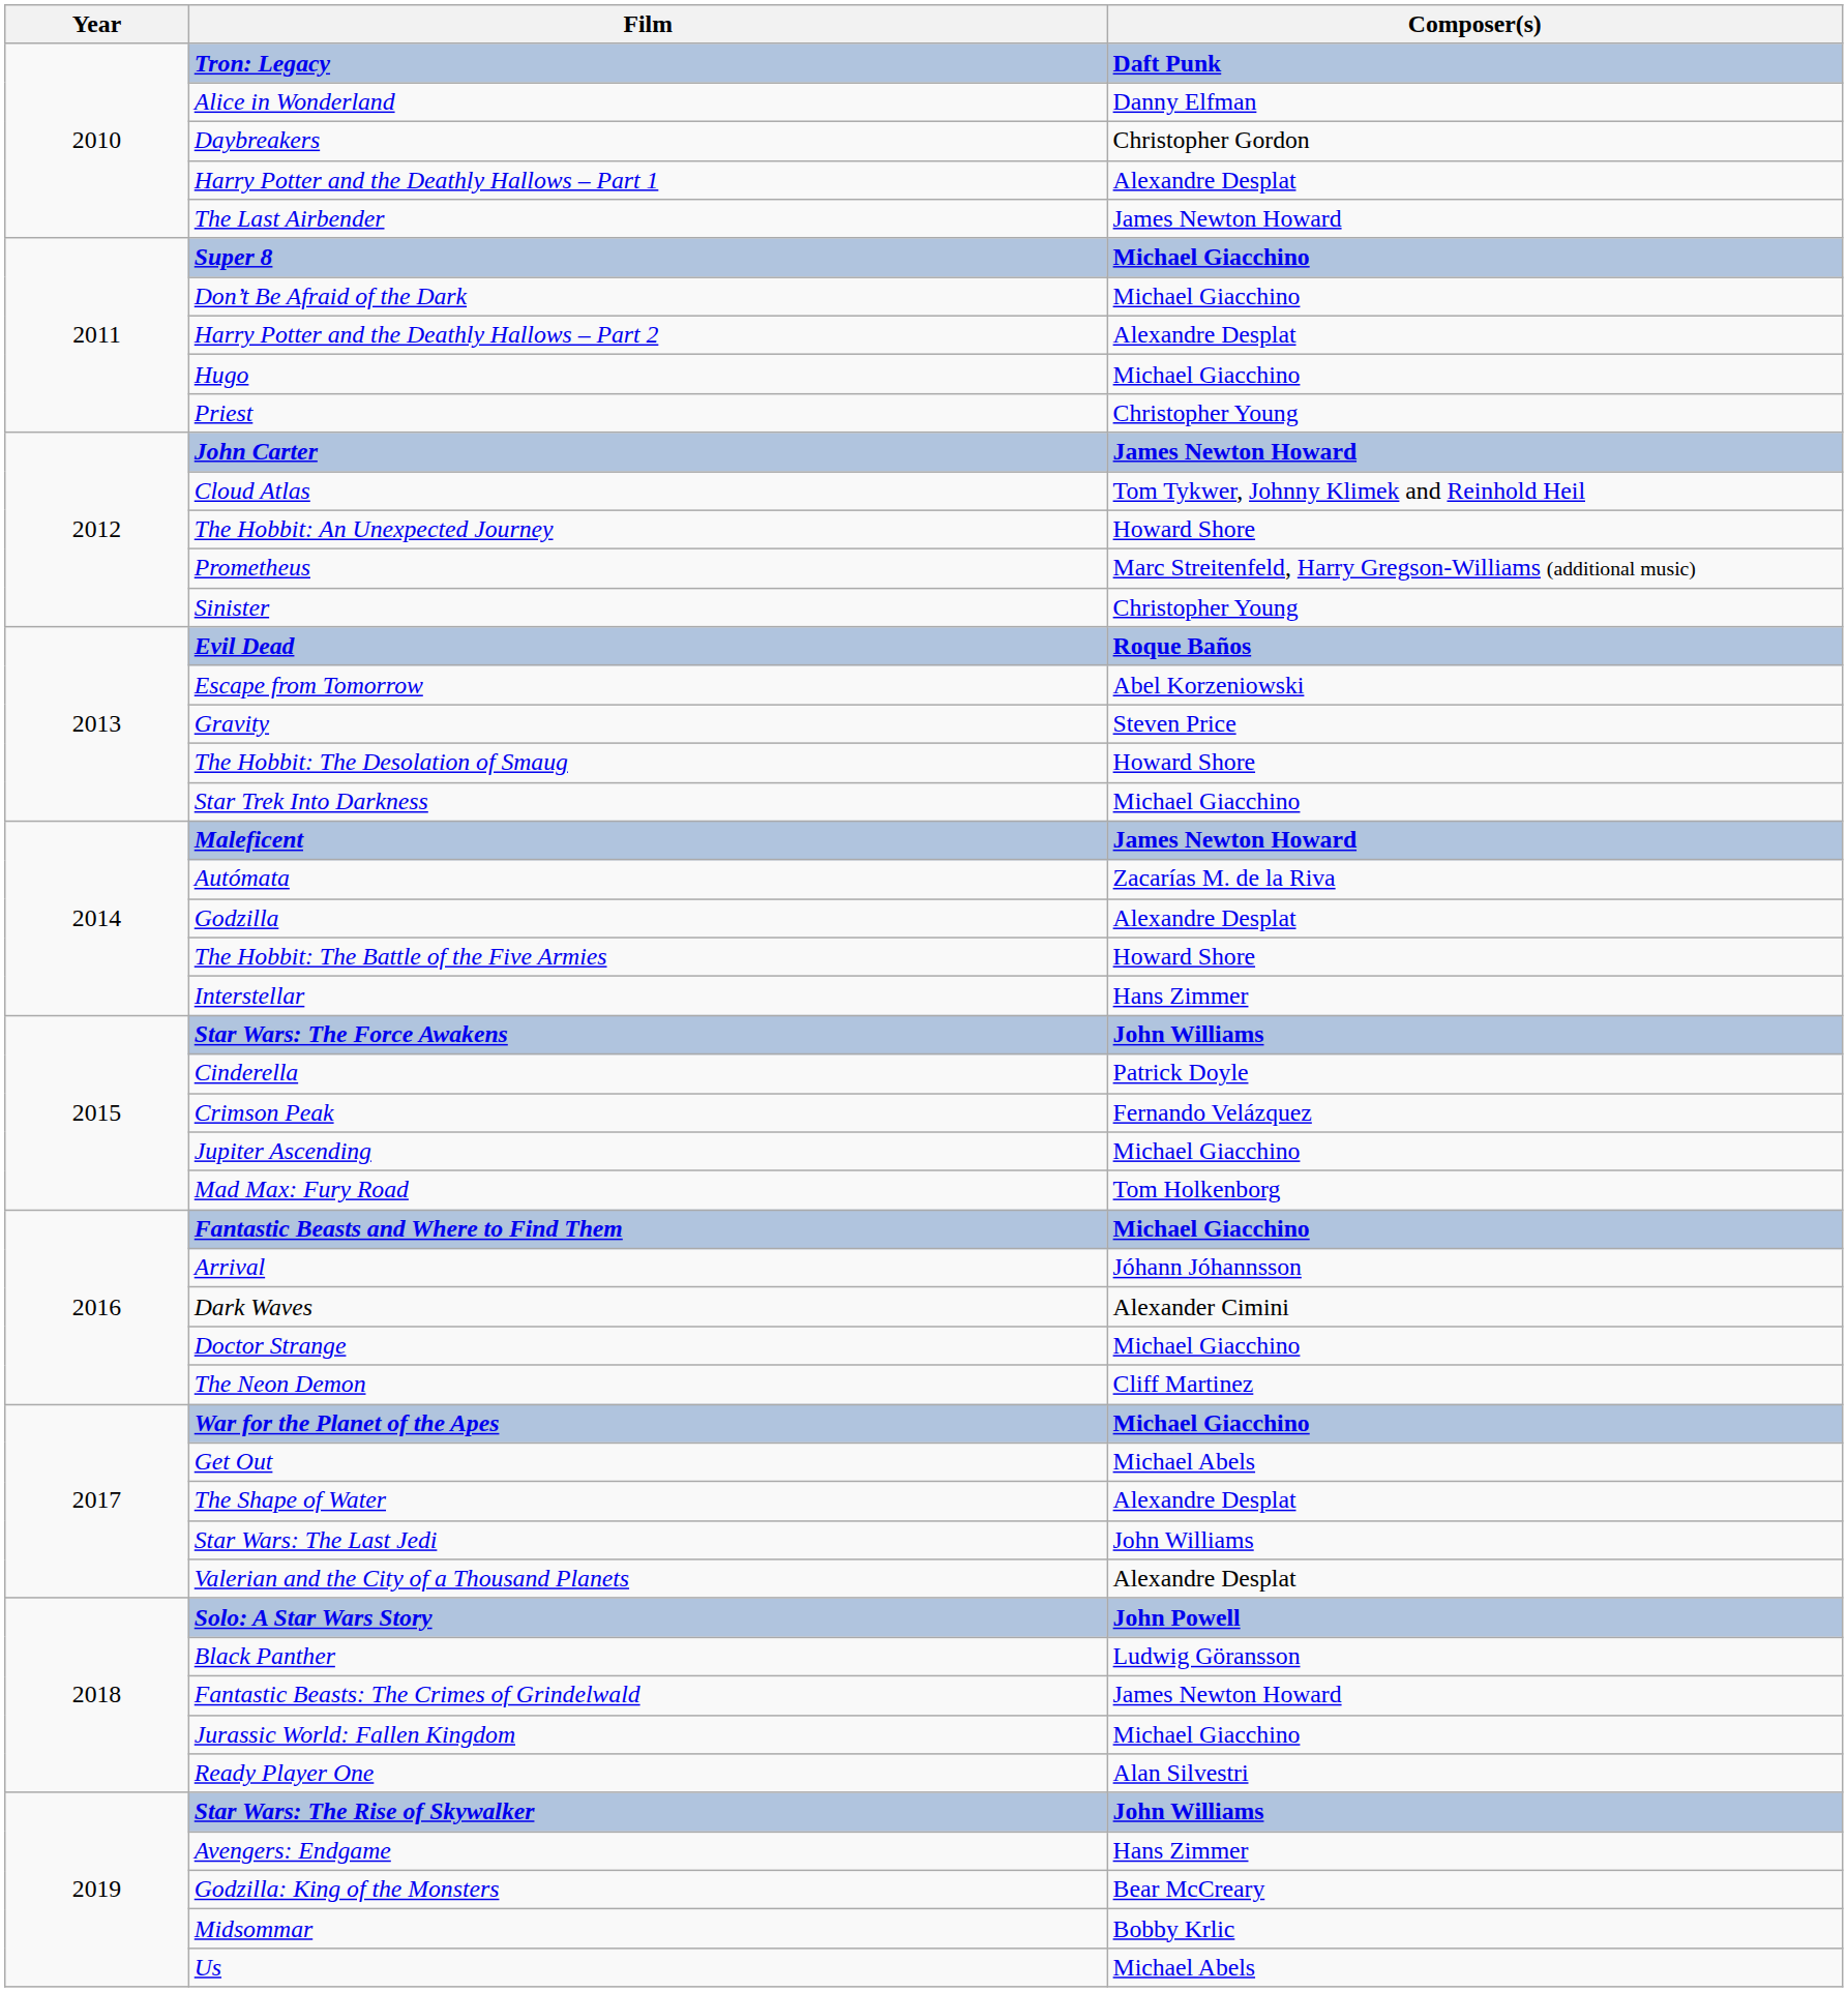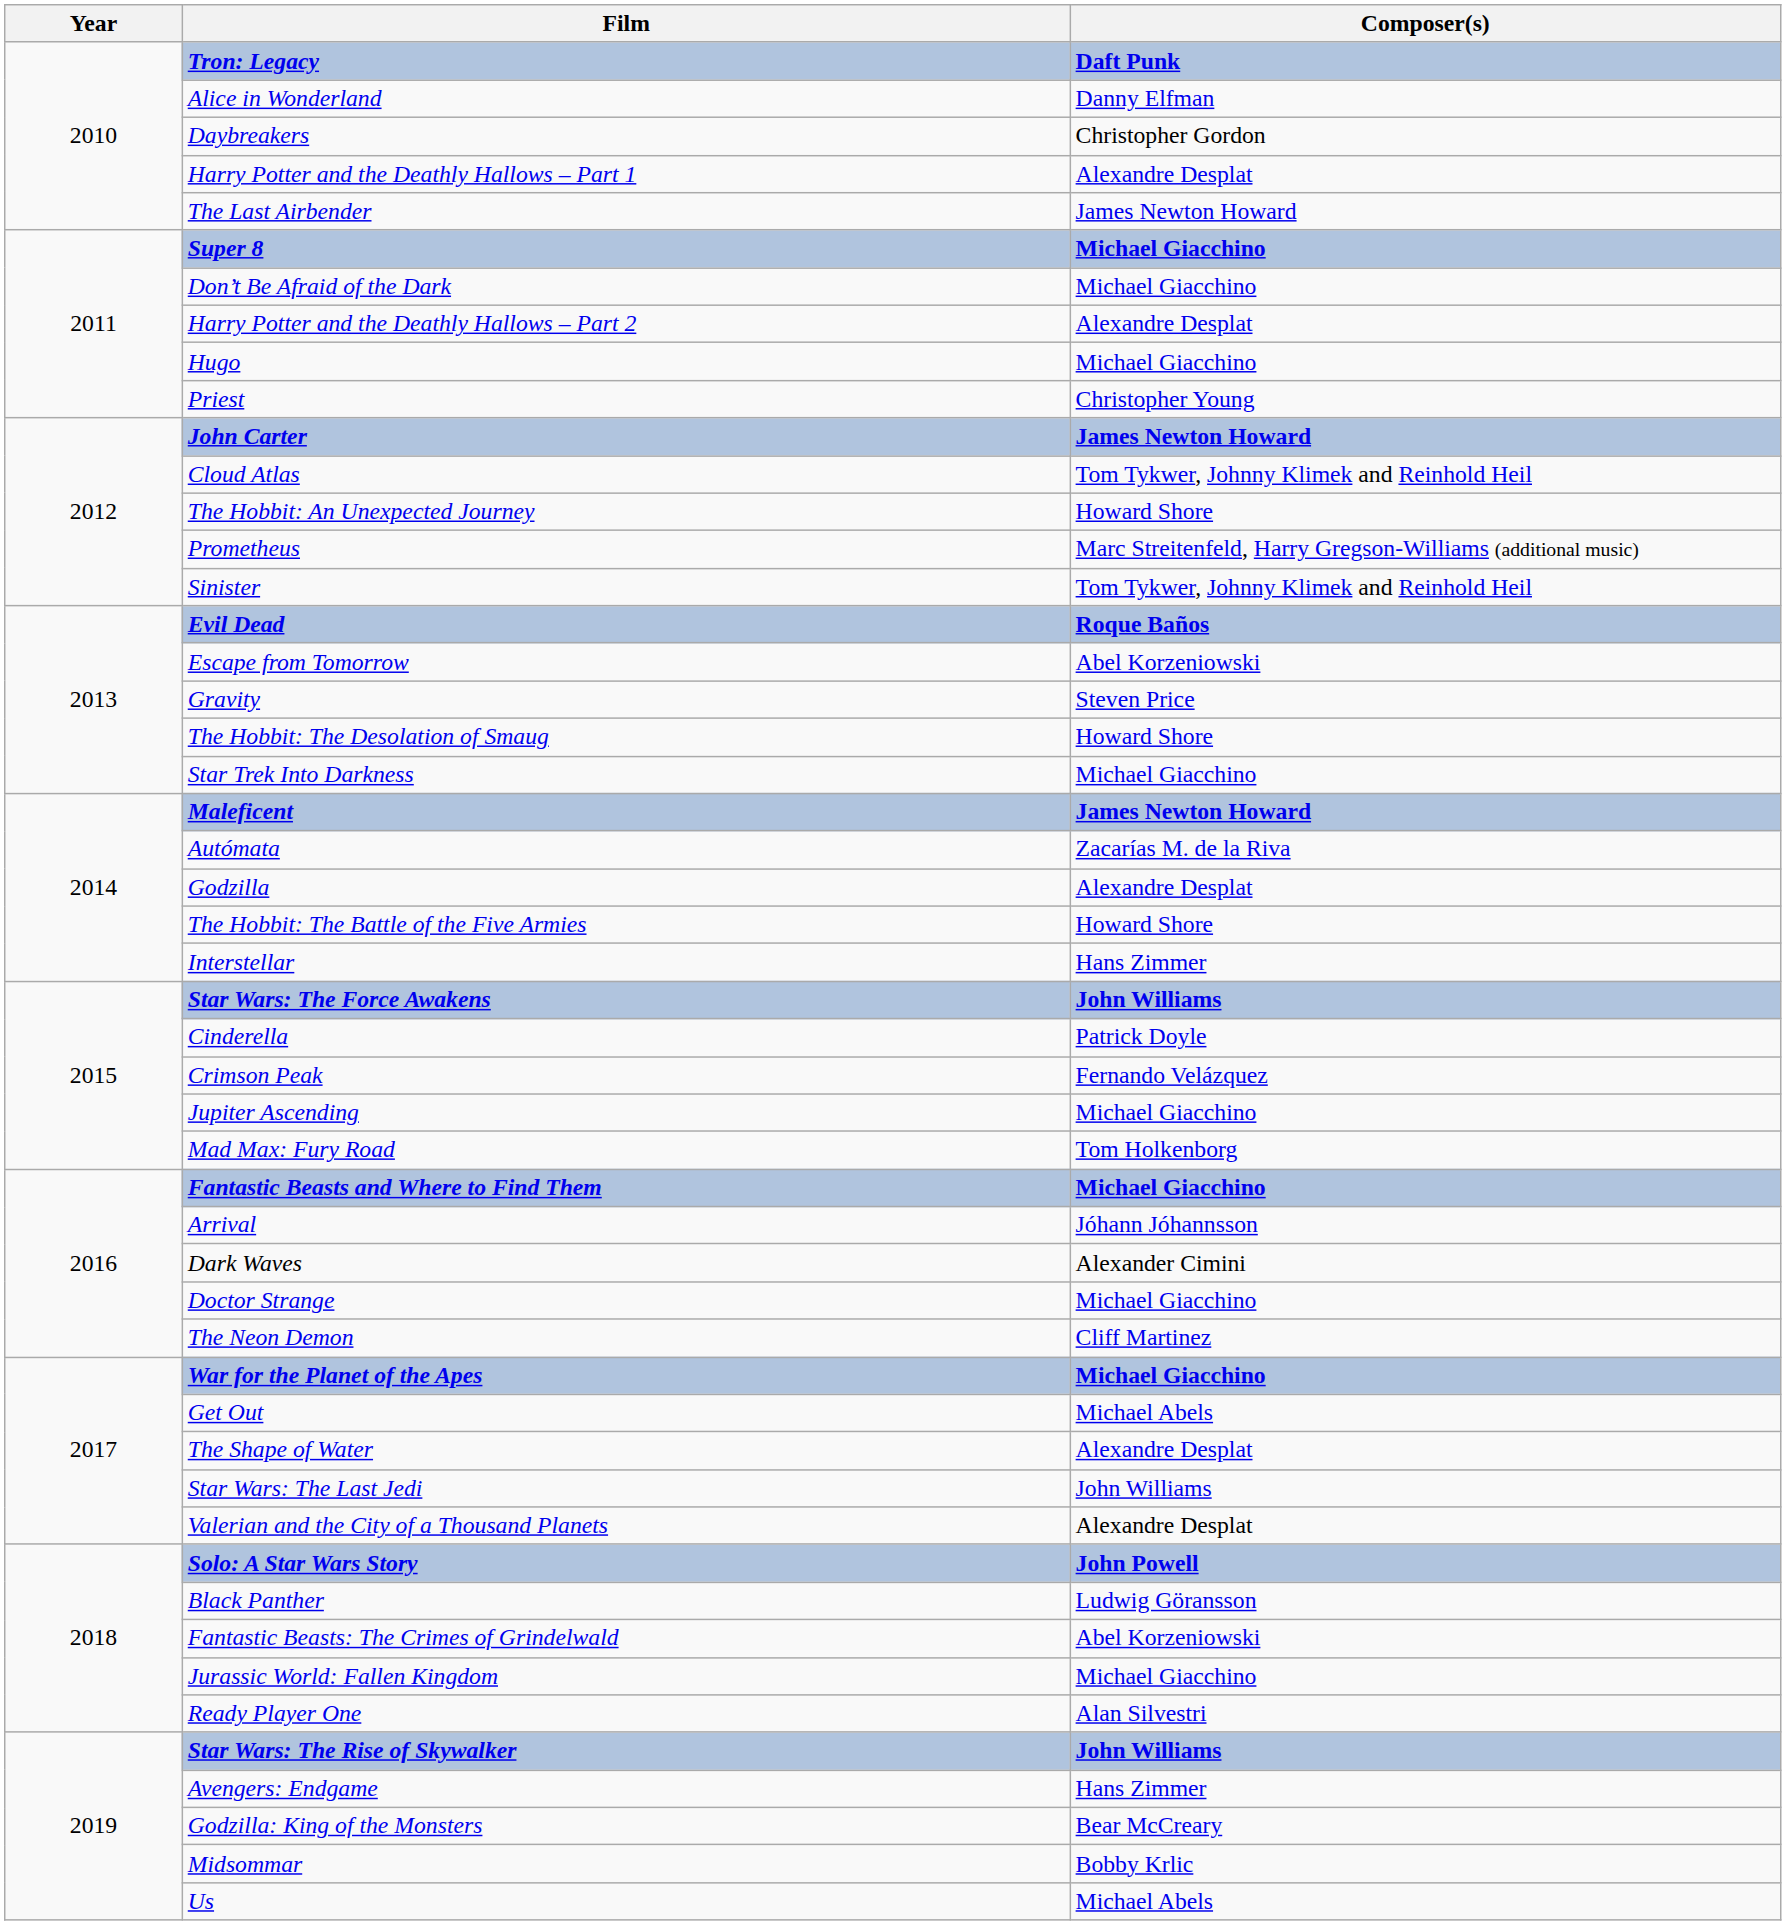 <table class="wikitable" width="95%" cellpadding="5">
 <tr>
 <th width="10%">Year</th>
 <th width="50%">Film</th>
 <th width="40%">Composer(s)</th>
 </tr>
 <tr>
 <td rowspan="5" style="text-align:center;">2010<br></td>
 <td style="background:#B0C4DE;"><strong><em><a href='#'>Tron: Legacy</a></em></strong></td>
 <td style="background:#B0C4DE;"><strong><a href='#'>Daft Punk</a></strong></td>
 </tr>
 <tr>
 <td><em><a href='#'>Alice in Wonderland</a></em></td>
 <td><a href='#'>Danny Elfman</a></td>
 </tr>
 <tr>
 <td><em><a href='#'>Daybreakers</a></em></td>
 <td>Christopher Gordon</td>
 </tr>
 <tr>
 <td><em><a href='#'>Harry Potter and the Deathly Hallows – Part 1</a></em></td>
 <td><a href='#'>Alexandre Desplat</a></td>
 </tr>
 <tr>
 <td><em><a href='#'>The Last Airbender</a></em></td>
 <td><a href='#'>James Newton Howard</a></td>
 </tr>
 <tr>
 <td rowspan="5" style="text-align:center;">2011<br></td>
 <td style="background:#B0C4DE;"><strong><em><a href='#'>Super 8</a></em></strong></td>
 <td style="background:#B0C4DE;"><strong><a href='#'>Michael Giacchino</a></strong></td>
 </tr>
 <tr>
 <td><em><a href='#'>Don’t Be Afraid of the Dark</a></em></td>
 <td><a href='#'>Michael Giacchino</a></td>
 </tr>
 <tr>
 <td><em><a href='#'>Harry Potter and the Deathly Hallows – Part 2</a></em></td>
 <td><a href='#'>Alexandre Desplat</a></td>
 </tr>
 <tr>
 <td><em><a href='#'>Hugo</a></em></td>
 <td><a href='#'>Michael Giacchino</a></td>
 </tr>
 <tr>
 <td><em><a href='#'>Priest</a></em></td>
 <td><a href='#'>Christopher Young</a></td>
 </tr>
 <tr>
 <td rowspan="5" style="text-align:center;">2012<br></td>
 <td style="background:#B0C4DE;"><strong><em><a href='#'>John Carter</a></em></strong></td>
 <td style="background:#B0C4DE;"><strong><a href='#'>James Newton Howard</a></strong></td>
 </tr>
 <tr>
 <td><em><a href='#'>Cloud Atlas</a></em></td>
 <td><a href='#'>Tom Tykwer</a>, <a href='#'>Johnny Klimek</a> and <a href='#'>Reinhold Heil</a></td>
 </tr>
 <tr>
 <td><em><a href='#'>The Hobbit: An Unexpected Journey</a></em></td>
 <td><a href='#'>Howard Shore</a></td>
 </tr>
 <tr>
 <td><em><a href='#'>Prometheus</a></em></td>
 <td><a href='#'>Marc Streitenfeld</a>, <a href='#'>Harry Gregson-Williams</a> <small>(additional music)</small></td>
 </tr>
 <tr>
 <td><em><a href='#'>Sinister</a></em></td>
-<td><a href='#'>Christopher Young</a></td>
+<td><a href='#'>Tom Tykwer</a>, <a href='#'>Johnny Klimek</a> and <a href='#'>Reinhold Heil</a></td>
 </tr>
 <tr>
 <td rowspan="5" style="text-align:center;">2013<br></td>
 <td style="background:#B0C4DE;"><strong><em><a href='#'>Evil Dead</a></em></strong></td>
 <td style="background:#B0C4DE;"><strong><a href='#'>Roque Baños</a></strong></td>
 </tr>
 <tr>
 <td><em><a href='#'>Escape from Tomorrow</a></em></td>
 <td><a href='#'>Abel Korzeniowski</a></td>
 </tr>
 <tr>
 <td><em><a href='#'>Gravity</a></em></td>
 <td><a href='#'>Steven Price</a></td>
 </tr>
 <tr>
 <td><em><a href='#'>The Hobbit: The Desolation of Smaug</a></em></td>
 <td><a href='#'>Howard Shore</a></td>
 </tr>
 <tr>
 <td><em><a href='#'>Star Trek Into Darkness</a></em></td>
 <td><a href='#'>Michael Giacchino</a></td>
 </tr>
 <tr>
 <td rowspan="5" style="text-align:center;">2014<br></td>
 <td style="background:#B0C4DE;"><strong><em><a href='#'>Maleficent</a></em></strong></td>
 <td style="background:#B0C4DE;"><strong><a href='#'>James Newton Howard</a></strong></td>
 </tr>
 <tr>
 <td><em><a href='#'>Autómata</a></em></td>
 <td><a href='#'>Zacarías M. de la Riva</a></td>
 </tr>
 <tr>
 <td><em><a href='#'>Godzilla</a></em></td>
 <td><a href='#'>Alexandre Desplat</a></td>
 </tr>
 <tr>
 <td><em><a href='#'>The Hobbit: The Battle of the Five Armies</a></em></td>
 <td><a href='#'>Howard Shore</a></td>
 </tr>
 <tr>
 <td><em><a href='#'>Interstellar</a></em></td>
 <td><a href='#'>Hans Zimmer</a></td>
 </tr>
 <tr>
 <td rowspan="5" style="text-align:center;">2015<br></td>
 <td style="background:#B0C4DE;"><strong><em><a href='#'>Star Wars: The Force Awakens</a></em></strong></td>
 <td style="background:#B0C4DE;"><strong><a href='#'>John Williams</a></strong></td>
 </tr>
 <tr>
 <td><em><a href='#'>Cinderella</a></em></td>
 <td><a href='#'>Patrick Doyle</a></td>
 </tr>
 <tr>
 <td><em><a href='#'>Crimson Peak</a></em></td>
 <td><a href='#'>Fernando Velázquez</a></td>
 </tr>
 <tr>
 <td><em><a href='#'>Jupiter Ascending</a></em></td>
 <td><a href='#'>Michael Giacchino</a></td>
 </tr>
 <tr>
 <td><em><a href='#'>Mad Max: Fury Road</a></em></td>
 <td><a href='#'>Tom Holkenborg</a></td>
 </tr>
 <tr>
 <td rowspan="5" style="text-align:center;">2016<br></td>
 <td style="background:#B0C4DE;"><strong><em><a href='#'>Fantastic Beasts and Where to Find Them</a></em></strong></td>
 <td style="background:#B0C4DE;"><strong><a href='#'>Michael Giacchino</a></strong></td>
 </tr>
 <tr>
 <td><em><a href='#'>Arrival</a></em></td>
 <td><a href='#'>Jóhann Jóhannsson</a></td>
 </tr>
 <tr>
 <td><em>Dark Waves</em></td>
 <td>Alexander Cimini</td>
 </tr>
 <tr>
 <td><em><a href='#'>Doctor Strange</a></em></td>
 <td><a href='#'>Michael Giacchino</a></td>
 </tr>
 <tr>
 <td><em><a href='#'>The Neon Demon</a></em></td>
 <td><a href='#'>Cliff Martinez</a></td>
 </tr>
 <tr>
 <td rowspan="5" style="text-align:center;">2017<br></td>
 <td style="background:#B0C4DE;"><strong><em><a href='#'>War for the Planet of the Apes</a></em></strong></td>
 <td style="background:#B0C4DE;"><strong><a href='#'>Michael Giacchino</a></strong></td>
 </tr>
 <tr>
 <td><em><a href='#'>Get Out</a></em></td>
 <td><a href='#'>Michael Abels</a></td>
 </tr>
 <tr>
 <td><em><a href='#'>The Shape of Water</a></em></td>
 <td><a href='#'>Alexandre Desplat</a></td>
 </tr>
 <tr>
 <td><em><a href='#'>Star Wars: The Last Jedi</a></em></td>
 <td><a href='#'>John Williams</a></td>
 </tr>
 <tr>
 <td><em><a href='#'>Valerian and the City of a Thousand Planets</a></em></td>
 <td>Alexandre Desplat</td>
 </tr>
 <tr>
 <td rowspan="5" style="text-align:center;">2018<br></td>
 <td style="background:#B0C4DE;"><strong><em><a href='#'>Solo: A Star Wars Story</a></em></strong></td>
 <td style="background:#B0C4DE;"><strong><a href='#'>John Powell</a></strong></td>
 </tr>
 <tr>
 <td><em><a href='#'>Black Panther</a></em></td>
 <td><a href='#'>Ludwig Göransson</a></td>
 </tr>
 <tr>
 <td><em><a href='#'>Fantastic Beasts: The Crimes of Grindelwald</a></em></td>
-<td><a href='#'>James Newton Howard</a></td>
+<td><a href='#'>Abel Korzeniowski</a></td>
 </tr>
 <tr>
 <td><em><a href='#'>Jurassic World: Fallen Kingdom</a></em></td>
 <td><a href='#'>Michael Giacchino</a></td>
 </tr>
 <tr>
 <td><em><a href='#'>Ready Player One</a></em></td>
 <td><a href='#'>Alan Silvestri</a></td>
 </tr>
 <tr>
 <td rowspan="5" style="text-align:center;">2019<br></td>
 <td style="background:#B0C4DE;"><strong><em><a href='#'>Star Wars: The Rise of Skywalker</a></em></strong></td>
 <td style="background:#B0C4DE;"><strong><a href='#'>John Williams</a></strong></td>
 </tr>
 <tr>
 <td><em><a href='#'>Avengers: Endgame</a></em></td>
 <td><a href='#'>Hans Zimmer</a></td>
 </tr>
 <tr>
 <td><em><a href='#'>Godzilla: King of the Monsters</a></em></td>
 <td><a href='#'>Bear McCreary</a></td>
 </tr>
 <tr>
 <td><em><a href='#'>Midsommar</a></em></td>
 <td><a href='#'>Bobby Krlic</a></td>
 </tr>
 <tr>
 <td><em><a href='#'>Us</a></em></td>
 <td><a href='#'>Michael Abels</a></td>
 </tr>
 </table>
